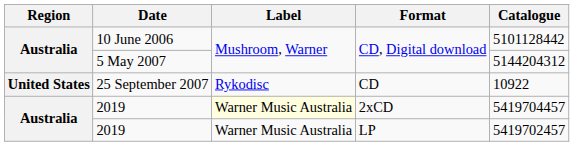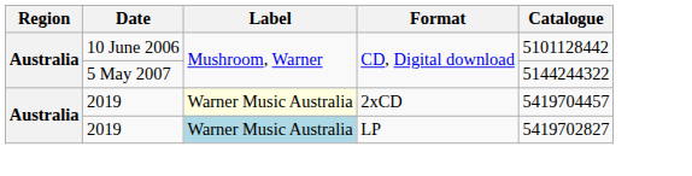 <table class="wikitable plainrowheaders">
 <tr>
 <th>Region</th>
 <th>Date</th>
 <th>Label</th>
 <th>Format</th>
 <th>Catalogue</th>
 </tr>
 <tr>
 <th scope="row" rowspan="2">Australia</th>
 <td>10 June 2006</td>
 <td rowspan="2"><a href='#'>Mushroom</a>, <a href='#'>Warner</a></td>
 <td rowspan="2"><a href='#'>CD</a>, <a href='#'>Digital download</a></td>
 <td>5101128442</td>
 </tr>
 <tr>
 <td>5 May 2007</td>
-<td>5144204312</td>
-</tr>
-<tr>
-<th scope="row">United States</th>
-<td>25 September 2007</td>
-<td><a href='#'>Rykodisc</a></td>
-<td>CD</td>
-<td>10922</td>
+<td>5144244322</td>
 </tr>
 <tr>
 <th scope="row" rowspan="2">Australia</th>
 <td>2019</td>
 <td style="background: lightyellow;">Warner Music Australia</td>
 <td>2xCD</td>
 <td>5419704457</td>
 </tr>
 <tr>
 <td>2019</td>
-<td>Warner Music Australia</td>
+<td style="background: lightblue;">Warner Music Australia</td>
 <td>LP</td>
-<td>5419702457</td>
+<td>5419702827</td>
 </tr>
 </table>
